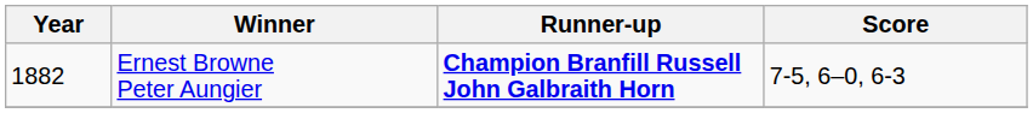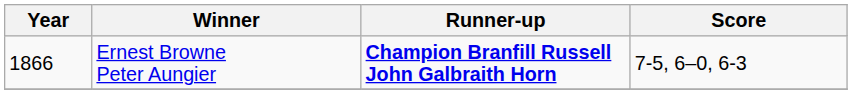 <table class="wikitable" style="font-size:95%;">
 <tr>
 <th style="width:60px;">Year</th>
 <th style="width:200px;">Winner</th>
 <th style="width:200px;">Runner-up</th>
 <th style="width:160px;">Score</th>
 </tr>
 <tr>
-<td>1882</td>
+<td>1866</td>
 <td> <a href='#'>Ernest Browne</a><br> <a href='#'>Peter Aungier</a></td>
 <td><strong> <a href='#'>Champion Branfill Russell</a><br> <a href='#'>John Galbraith Horn</a><br></strong></td>
 <td>7-5, 6–0, 6-3</td>
 </tr>
 <tr>
 </tr>
 </table>
